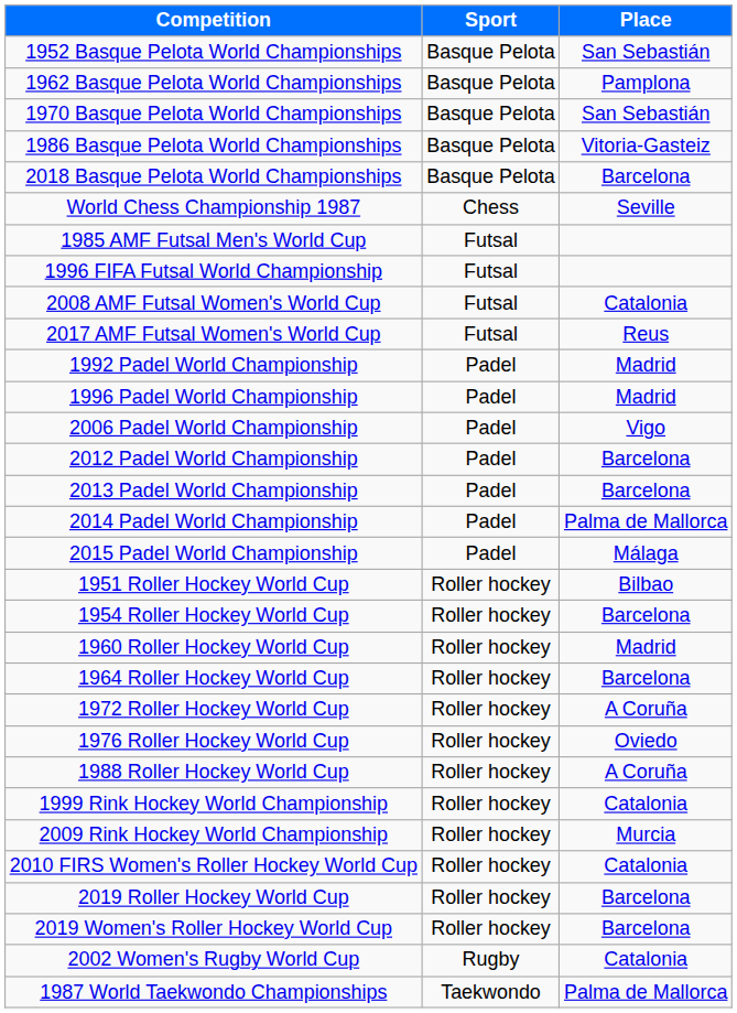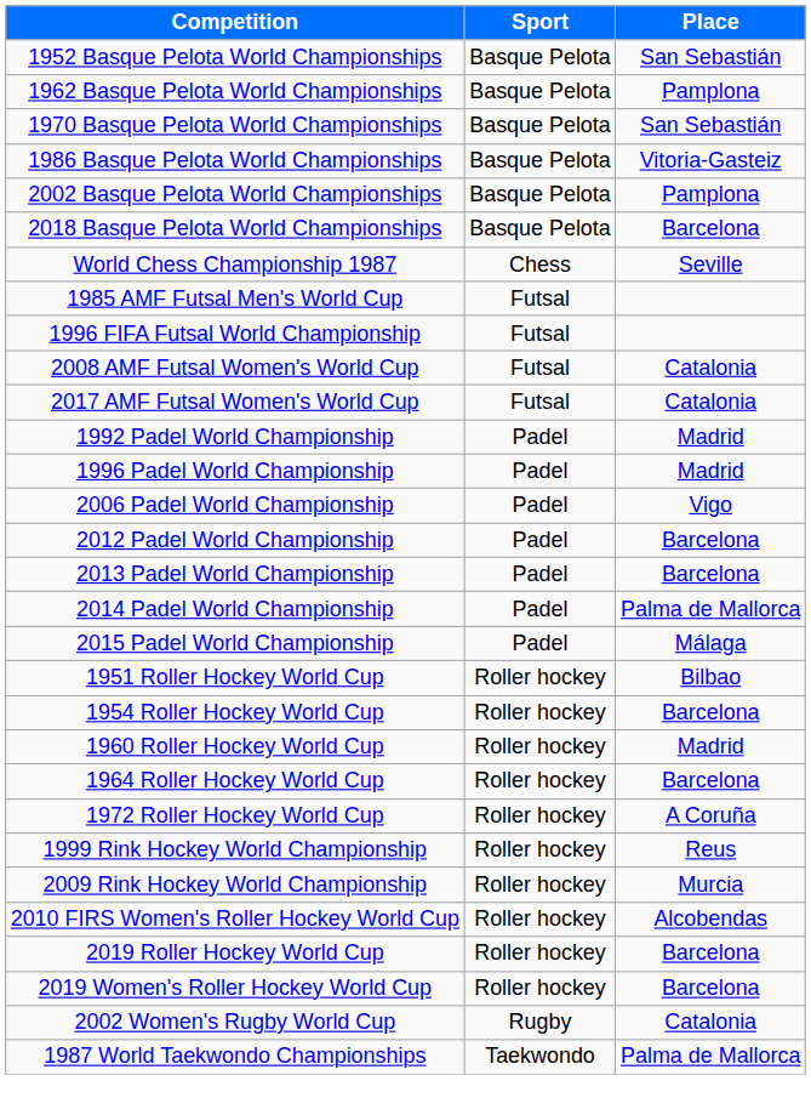 <table class="wikitable sortable collapsible" style="text-align: center; font-size: 100%;">
 <tr>
 <th style="background:#0070FF;color:white;">Competition</th>
 <th style="background:#0070FF;color:white;">Sport</th>
 <th style="background:#0070FF;color:white;">Place</th>
 </tr>
 <tr>
 <td><a href='#'>1952 Basque Pelota World Championships</a></td>
 <td>Basque Pelota</td>
 <td><a href='#'>San Sebastián</a></td>
 </tr>
 <tr>
 <td><a href='#'>1962 Basque Pelota World Championships</a></td>
 <td>Basque Pelota</td>
 <td><a href='#'>Pamplona</a></td>
 </tr>
 <tr>
 <td><a href='#'>1970 Basque Pelota World Championships</a></td>
 <td>Basque Pelota</td>
 <td><a href='#'>San Sebastián</a></td>
 </tr>
 <tr>
 <td><a href='#'>1986 Basque Pelota World Championships</a></td>
 <td>Basque Pelota</td>
 <td><a href='#'>Vitoria-Gasteiz</a></td>
+</tr>
+<tr>
+<td><a href='#'>2002 Basque Pelota World Championships</a></td>
+<td>Basque Pelota</td>
+<td><a href='#'>Pamplona</a></td>
 </tr>
 <tr>
 <td><a href='#'>2018 Basque Pelota World Championships</a></td>
 <td>Basque Pelota</td>
 <td><a href='#'>Barcelona</a></td>
 </tr>
 <tr>
 <td><a href='#'>World Chess Championship 1987</a></td>
 <td>Chess</td>
 <td><a href='#'>Seville</a></td>
 </tr>
 <tr>
 <td><a href='#'>1985 AMF Futsal Men's World Cup</a></td>
 <td>Futsal</td>
 <td></td>
 </tr>
 <tr>
 <td><a href='#'>1996 FIFA Futsal World Championship</a></td>
 <td>Futsal</td>
 <td></td>
 </tr>
 <tr>
 <td><a href='#'>2008 AMF Futsal Women's World Cup</a></td>
 <td>Futsal</td>
 <td><a href='#'>Catalonia</a></td>
 </tr>
 <tr>
 <td><a href='#'>2017 AMF Futsal Women's World Cup</a></td>
 <td>Futsal</td>
-<td><a href='#'>Reus</a></td>
+<td><a href='#'>Catalonia</a></td>
 </tr>
 <tr>
 <td><a href='#'>1992 Padel World Championship</a></td>
 <td>Padel</td>
 <td><a href='#'>Madrid</a></td>
 </tr>
 <tr>
 <td><a href='#'>1996 Padel World Championship</a></td>
 <td>Padel</td>
 <td><a href='#'>Madrid</a></td>
 </tr>
 <tr>
 <td><a href='#'>2006 Padel World Championship</a></td>
 <td>Padel</td>
 <td><a href='#'>Vigo</a></td>
 </tr>
 <tr>
 <td><a href='#'>2012 Padel World Championship</a></td>
 <td>Padel</td>
 <td><a href='#'>Barcelona</a></td>
 </tr>
 <tr>
 <td><a href='#'>2013 Padel World Championship</a></td>
 <td>Padel</td>
 <td><a href='#'>Barcelona</a></td>
 </tr>
 <tr>
 <td><a href='#'>2014 Padel World Championship</a></td>
 <td>Padel</td>
 <td><a href='#'>Palma de Mallorca</a></td>
 </tr>
 <tr>
 <td><a href='#'>2015 Padel World Championship</a></td>
 <td>Padel</td>
 <td><a href='#'>Málaga</a></td>
 </tr>
 <tr>
 <td><a href='#'>1951 Roller Hockey World Cup</a></td>
 <td>Roller hockey</td>
 <td><a href='#'>Bilbao</a></td>
 </tr>
 <tr>
 <td><a href='#'>1954 Roller Hockey World Cup</a></td>
 <td>Roller hockey</td>
 <td><a href='#'>Barcelona</a></td>
 </tr>
 <tr>
 <td><a href='#'>1960 Roller Hockey World Cup</a></td>
 <td>Roller hockey</td>
 <td><a href='#'>Madrid</a></td>
 </tr>
 <tr>
 <td><a href='#'>1964 Roller Hockey World Cup</a></td>
 <td>Roller hockey</td>
 <td><a href='#'>Barcelona</a></td>
 </tr>
 <tr>
 <td><a href='#'>1972 Roller Hockey World Cup</a></td>
 <td>Roller hockey</td>
 <td><a href='#'>A Coruña</a></td>
 </tr>
 <tr>
-<td><a href='#'>1976 Roller Hockey World Cup</a></td>
-<td>Roller hockey</td>
-<td><a href='#'>Oviedo</a></td>
-</tr>
-<tr>
-<td><a href='#'>1988 Roller Hockey World Cup</a></td>
-<td>Roller hockey</td>
-<td><a href='#'>A Coruña</a></td>
-</tr>
-<tr>
 <td><a href='#'>1999 Rink Hockey World Championship</a></td>
 <td>Roller hockey</td>
-<td><a href='#'>Catalonia</a></td>
+<td><a href='#'>Reus</a></td>
 </tr>
 <tr>
 <td><a href='#'>2009 Rink Hockey World Championship</a></td>
 <td>Roller hockey</td>
 <td><a href='#'>Murcia</a></td>
 </tr>
 <tr>
 <td><a href='#'>2010 FIRS Women's Roller Hockey World Cup</a></td>
 <td>Roller hockey</td>
-<td><a href='#'>Catalonia</a></td>
+<td><a href='#'>Alcobendas</a></td>
 </tr>
 <tr>
 <td><a href='#'>2019 Roller Hockey World Cup</a></td>
 <td>Roller hockey</td>
 <td><a href='#'>Barcelona</a></td>
 </tr>
 <tr>
 <td><a href='#'>2019 Women's Roller Hockey World Cup</a></td>
 <td>Roller hockey</td>
 <td><a href='#'>Barcelona</a></td>
 </tr>
 <tr>
 <td><a href='#'>2002 Women's Rugby World Cup</a></td>
 <td>Rugby</td>
 <td><a href='#'>Catalonia</a></td>
 </tr>
 <tr>
 <td><a href='#'>1987 World Taekwondo Championships</a></td>
 <td>Taekwondo</td>
 <td><a href='#'>Palma de Mallorca</a></td>
 </tr>
 </table>
